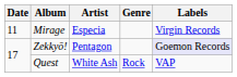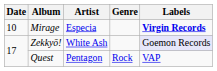 <table class="wikitable">
 <tr>
 <th>Date</th>
 <th>Album</th>
 <th>Artist</th>
 <th>Genre</th>
 <th>Labels</th>
 </tr>
 <tr>
-<td>11</td>
+<td>10</td>
 <td><em>Mirage</em></td>
 <td><a href='#'>Especia</a></td>
 <td></td>
-<td><a href='#'>Virgin Records</a></td>
+<td><strong><a href='#'>Virgin Records</a></strong></td>
 </tr>
 <tr>
 <td rowspan="2">17</td>
 <td><em>Zekkyō!</em></td>
-<td><a href='#'>Pentagon</a></td>
+<td><a href='#'>White Ash</a></td>
 <td></td>
 <td style="background: lavender;">Goemon Records</td>
 </tr>
 <tr>
 <td><em>Quest</em></td>
-<td><a href='#'>White Ash</a></td>
+<td><a href='#'>Pentagon</a></td>
 <td><a href='#'>Rock</a></td>
 <td><a href='#'>VAP</a></td>
 </tr>
 </table>
